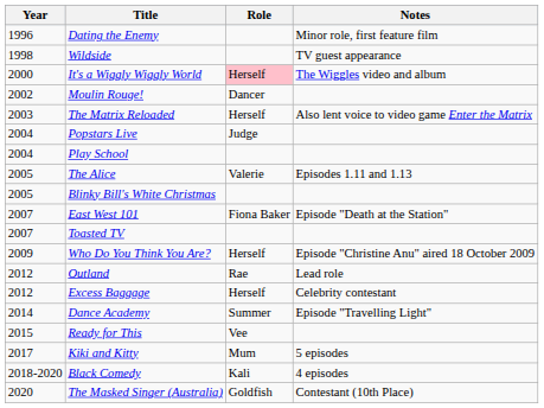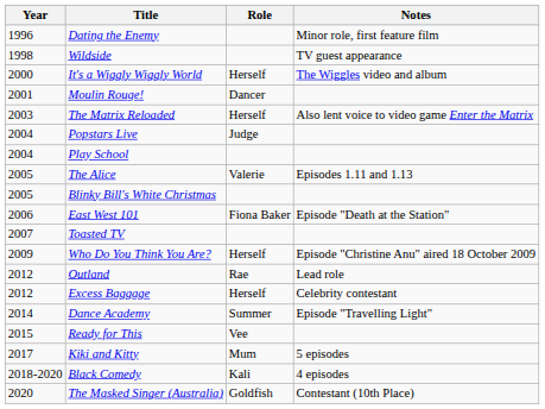 <table class="wikitable">
 <tr style="background:#b0c4de; text-align:center;">
 <th>Year</th>
 <th>Title</th>
 <th>Role</th>
 <th>Notes</th>
 </tr>
 <tr>
 <td>1996</td>
 <td><em><a href='#'>Dating the Enemy</a></em></td>
 <td></td>
 <td>Minor role, first feature film</td>
 </tr>
 <tr>
 <td>1998</td>
 <td><em><a href='#'>Wildside</a></em></td>
 <td></td>
 <td>TV guest appearance</td>
 </tr>
 <tr>
 <td>2000</td>
 <td><em><a href='#'>It's a Wiggly Wiggly World</a></em></td>
-<td style="background: pink;">Herself</td>
+<td>Herself</td>
 <td><a href='#'>The Wiggles</a> video and album</td>
 </tr>
 <tr>
-<td>2002</td>
+<td>2001</td>
 <td><em><a href='#'>Moulin Rouge!</a></em></td>
 <td>Dancer</td>
 <td></td>
 </tr>
 <tr>
 <td>2003</td>
 <td><em><a href='#'>The Matrix Reloaded</a></em></td>
 <td>Herself</td>
 <td>Also lent voice to video game <em><a href='#'>Enter the Matrix</a></em></td>
 </tr>
 <tr>
 <td>2004</td>
 <td><em><a href='#'>Popstars Live</a></em></td>
 <td>Judge</td>
 <td></td>
 </tr>
 <tr>
 <td>2004</td>
 <td><em><a href='#'>Play School</a></em></td>
 <td></td>
 <td></td>
 </tr>
 <tr>
 <td>2005</td>
 <td><em><a href='#'>The Alice</a></em></td>
 <td>Valerie</td>
 <td>Episodes 1.11 and 1.13</td>
 </tr>
 <tr>
 <td>2005</td>
 <td><em><a href='#'>Blinky Bill's White Christmas</a></em></td>
 <td></td>
 <td></td>
 </tr>
 <tr>
-<td>2007</td>
+<td>2006</td>
 <td><em><a href='#'>East West 101</a></em></td>
 <td>Fiona Baker</td>
 <td>Episode "Death at the Station"</td>
 </tr>
 <tr>
 <td>2007</td>
 <td><em><a href='#'>Toasted TV</a></em></td>
 <td></td>
 <td></td>
 </tr>
 <tr>
 <td>2009</td>
 <td><em><a href='#'>Who Do You Think You Are?</a></em></td>
 <td>Herself</td>
 <td>Episode "Christine Anu" aired 18 October 2009</td>
 </tr>
 <tr>
 <td>2012</td>
 <td><em><a href='#'>Outland</a></em></td>
 <td>Rae</td>
 <td>Lead role</td>
 </tr>
 <tr>
 <td>2012</td>
 <td><em><a href='#'>Excess Baggage</a></em></td>
 <td>Herself</td>
 <td>Celebrity contestant</td>
 </tr>
 <tr>
 <td>2014</td>
 <td><em><a href='#'>Dance Academy</a></em></td>
 <td>Summer</td>
 <td>Episode "Travelling Light"</td>
 </tr>
 <tr>
 <td>2015</td>
 <td><em><a href='#'>Ready for This</a></em></td>
 <td>Vee</td>
 <td></td>
 </tr>
 <tr>
 <td>2017</td>
 <td><em><a href='#'>Kiki and Kitty</a></em></td>
 <td>Mum</td>
 <td>5 episodes</td>
 </tr>
 <tr>
 <td>2018-2020</td>
 <td><em><a href='#'>Black Comedy</a></em></td>
 <td>Kali</td>
 <td>4 episodes</td>
 </tr>
 <tr>
 <td>2020</td>
 <td><em><a href='#'>The Masked Singer (Australia)</a></em></td>
 <td>Goldfish</td>
 <td>Contestant (10th Place)</td>
 </tr>
 </table>
